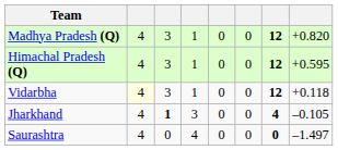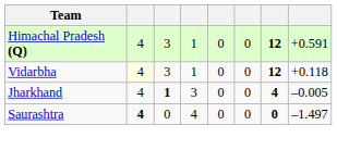 <table class="wikitable" style="text-align:center">
 <tr>
 <th style="width:140px;">Team</th>
 <th style="width:25px;"></th>
 <th style="width:25px;"></th>
 <th style="width:25px;"></th>
 <th style="width:25px;"></th>
 <th style="width:25px;"></th>
 <th style="width:25px;"></th>
 <th style="width:40px;"></th>
 </tr>
 <tr style="background:#dfc;">
-<td style="text-align:left"><a href='#'>Madhya Pradesh</a> <strong>(Q)</strong></td>
-<td>4</td>
-<td>3</td>
-<td>1</td>
-<td>0</td>
-<td>0</td>
-<td><strong>12</strong></td>
-<td>+0.820</td>
-</tr>
-<tr style="background:#dfc;">
 <td style="text-align:left"><a href='#'>Himachal Pradesh</a> <strong>(Q)</strong></td>
 <td>4</td>
 <td>3</td>
 <td>1</td>
 <td>0</td>
 <td>0</td>
 <td><strong>12</strong></td>
-<td>+0.595</td>
+<td>+0.591</td>
 </tr>
 <tr>
 <td style="text-align:left"><a href='#'>Vidarbha</a></td>
 <td style="background: lightyellow;">4</td>
 <td>3</td>
 <td>1</td>
 <td>0</td>
 <td>0</td>
 <td><strong>12</strong></td>
 <td>+0.118</td>
 </tr>
 <tr>
 <td style="text-align:left"><a href='#'>Jharkhand</a></td>
 <td>4</td>
 <td><strong>1</strong></td>
 <td>3</td>
 <td>0</td>
 <td>0</td>
 <td><strong>4</strong></td>
-<td>–0.105</td>
+<td>–0.005</td>
 </tr>
 <tr>
 <td style="text-align:left"><a href='#'>Saurashtra</a></td>
-<td>4</td>
+<td><strong>4</strong></td>
 <td>0</td>
 <td>4</td>
 <td>0</td>
 <td>0</td>
 <td><strong>0</strong></td>
 <td>–1.497</td>
 </tr>
 </table>
